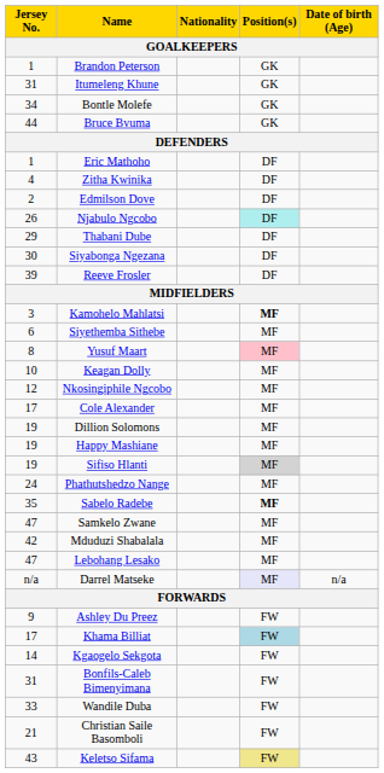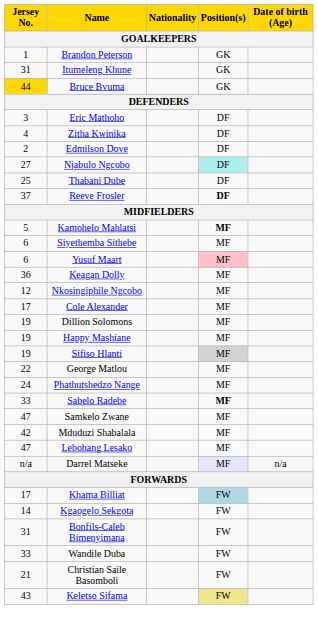 <table class="wikitable" style="text-align:center; width:80%;">
 <tr>
 <th style="background:#FFD700; color:black; text-align:center;">Jersey No.</th>
 <th style="background:#FFD700; color:black; text-align:center;">Name</th>
 <th style="background:#FFD700; color:black; text-align:center;">Nationality</th>
 <th style="background:#FFD700; color:black; text-align:center;">Position(s)</th>
 <th style="background:#FFD700; color:black; text-align:center;">Date of birth (Age)</th>
 </tr>
 <tr>
 <th colspan="5">GOALKEEPERS</th>
 </tr>
 <tr>
 <td>1</td>
 <td><a href='#'>Brandon Peterson</a></td>
 <td></td>
 <td>GK</td>
 <td></td>
 </tr>
 <tr>
 <td>31</td>
 <td><a href='#'>Itumeleng Khune</a></td>
 <td></td>
 <td>GK</td>
 <td></td>
 </tr>
 <tr>
-<td>34</td>
-<td>Bontle Molefe</td>
-<td></td>
-<td>GK</td>
-<td></td>
-</tr>
-<tr>
-<td>44</td>
+<td style="background: gold;">44</td>
 <td><a href='#'>Bruce Bvuma</a></td>
 <td></td>
 <td>GK</td>
 <td></td>
 </tr>
 <tr>
 <th colspan="5">DEFENDERS</th>
 </tr>
 <tr>
-<td>1</td>
+<td>3</td>
 <td><a href='#'>Eric Mathoho</a></td>
 <td></td>
 <td>DF</td>
 <td></td>
 </tr>
 <tr>
 <td>4</td>
 <td><a href='#'>Zitha Kwinika</a></td>
 <td></td>
 <td>DF</td>
 <td></td>
 </tr>
 <tr>
 <td>2</td>
 <td><a href='#'>Edmilson Dove</a></td>
 <td></td>
 <td>DF</td>
 <td></td>
 </tr>
 <tr>
-<td>26</td>
+<td>27</td>
 <td><a href='#'>Njabulo Ngcobo</a></td>
 <td></td>
 <td style="background: paleturquoise;">DF</td>
 <td></td>
 </tr>
 <tr>
-<td>29</td>
+<td>25</td>
 <td><a href='#'>Thabani Dube</a></td>
 <td></td>
 <td>DF</td>
 <td></td>
 </tr>
 <tr>
-<td>30</td>
-<td><a href='#'>Siyabonga Ngezana</a></td>
-<td></td>
-<td>DF</td>
-<td></td>
-</tr>
-<tr>
-<td>39</td>
+<td>37</td>
 <td><a href='#'>Reeve Frosler</a></td>
 <td></td>
-<td>DF</td>
+<td><strong>DF</strong></td>
 <td></td>
 </tr>
 <tr>
 <th colspan="5">MIDFIELDERS</th>
 </tr>
 <tr>
-<td>3</td>
+<td>5</td>
 <td><a href='#'>Kamohelo Mahlatsi</a></td>
 <td></td>
 <td><strong>MF</strong></td>
 <td></td>
 </tr>
 <tr>
 <td>6</td>
 <td><a href='#'>Siyethemba Sithebe</a></td>
 <td></td>
 <td>MF</td>
 <td></td>
 </tr>
 <tr>
-<td>8</td>
+<td>6</td>
 <td><a href='#'>Yusuf Maart</a></td>
 <td></td>
 <td style="background: pink;">MF</td>
 <td></td>
 </tr>
 <tr>
-<td>10</td>
+<td>36</td>
 <td><a href='#'>Keagan Dolly</a></td>
 <td></td>
 <td>MF</td>
 <td></td>
 </tr>
 <tr>
 <td>12</td>
 <td><a href='#'>Nkosingiphile Ngcobo</a></td>
 <td></td>
 <td>MF</td>
 <td></td>
 </tr>
 <tr>
 <td>17</td>
 <td><a href='#'>Cole Alexander</a></td>
 <td></td>
 <td>MF</td>
 <td></td>
 </tr>
 <tr>
 <td>19</td>
 <td>Dillion Solomons</td>
 <td></td>
 <td>MF</td>
 <td></td>
 </tr>
 <tr>
 <td>19</td>
 <td><a href='#'>Happy Mashiane</a></td>
 <td></td>
 <td>MF</td>
 <td></td>
 </tr>
 <tr>
 <td>19</td>
 <td><a href='#'>Sifiso Hlanti</a></td>
 <td></td>
 <td style="background: lightgrey;">MF</td>
 <td></td>
 </tr>
 <tr>
+<td>22</td>
+<td>George Matlou</td>
+<td></td>
+<td>MF</td>
+<td></td>
+</tr>
+<tr>
 <td>24</td>
 <td><a href='#'>Phathutshedzo Nange</a></td>
 <td></td>
 <td>MF</td>
 <td></td>
 </tr>
 <tr>
-<td>35</td>
+<td>33</td>
 <td><a href='#'>Sabelo Radebe</a></td>
 <td></td>
 <td><strong>MF</strong></td>
 <td></td>
 </tr>
 <tr>
 <td>47</td>
 <td>Samkelo Zwane</td>
 <td></td>
 <td>MF</td>
 <td></td>
 </tr>
 <tr>
 <td>42</td>
 <td>Mduduzi Shabalala</td>
 <td></td>
 <td>MF</td>
 <td></td>
 </tr>
 <tr>
 <td>47</td>
 <td><a href='#'>Lebohang Lesako</a></td>
 <td></td>
 <td>MF</td>
 <td></td>
 </tr>
 <tr>
 <td>n/a</td>
 <td>Darrel Matseke</td>
 <td></td>
 <td style="background: lavender;">MF</td>
 <td>n/a</td>
 </tr>
 <tr>
 <th colspan="5">FORWARDS</th>
-</tr>
-<tr>
-<td>9</td>
-<td><a href='#'>Ashley Du Preez</a></td>
-<td></td>
-<td>FW</td>
-<td></td>
 </tr>
 <tr>
 <td>17</td>
 <td><a href='#'>Khama Billiat</a></td>
 <td></td>
 <td style="background: lightblue;">FW</td>
 <td></td>
 </tr>
 <tr>
 <td>14</td>
 <td><a href='#'>Kgaogelo Sekgota</a></td>
 <td></td>
 <td>FW</td>
 <td></td>
 </tr>
 <tr>
 <td>31</td>
 <td><a href='#'>Bonfils-Caleb Bimenyimana</a></td>
 <td></td>
 <td>FW</td>
 <td></td>
 </tr>
 <tr>
 <td>33</td>
 <td>Wandile Duba</td>
 <td></td>
 <td>FW</td>
 <td></td>
 </tr>
 <tr>
 <td>21</td>
 <td>Christian Saile Basomboli</td>
 <td></td>
 <td>FW</td>
 <td></td>
 </tr>
 <tr>
 <td>43</td>
 <td><a href='#'>Keletso Sifama</a></td>
 <td></td>
 <td style="background: khaki;">FW</td>
 <td></td>
 </tr>
 </table>
